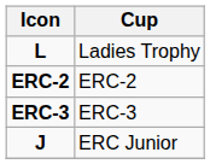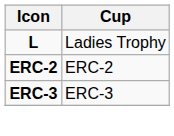 <table align="right" class="wikitable" style="font-size: 85%;">
 <tr>
 <th>Icon</th>
 <th>Cup</th>
 </tr>
 <tr>
 <td align="center"><strong><span>L</span></strong></td>
 <td>Ladies Trophy</td>
 </tr>
 <tr>
 <td align="center"><strong><span>ERC-2</span></strong></td>
 <td>ERC-2</td>
 </tr>
 <tr>
 <td align="center"><strong><span>ERC-3</span></strong></td>
 <td>ERC-3</td>
 </tr>
 <tr>
-<td align="center"><strong><span>J</span></strong></td>
-<td>ERC Junior</td>
-</tr>
-<tr>
 </tr>
 </table>
